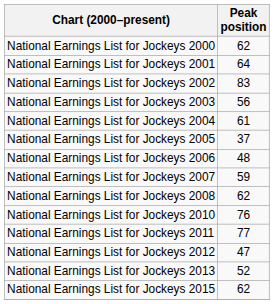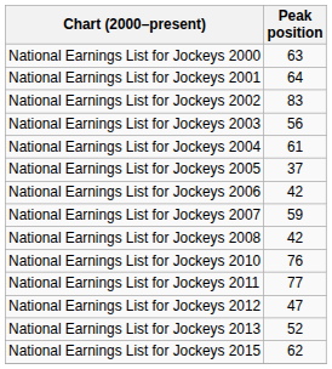 <table class="wikitable sortable">
 <tr>
 <th>Chart (2000–present)</th>
 <th>Peak<br>position</th>
 </tr>
 <tr>
 <td>National Earnings List for Jockeys 2000</td>
-<td style="text-align:center;">62</td>
+<td style="text-align:center;">63</td>
 </tr>
 <tr>
 <td>National Earnings List for Jockeys 2001</td>
 <td style="text-align:center;">64</td>
 </tr>
 <tr>
 <td>National Earnings List for Jockeys 2002</td>
 <td style="text-align:center;">83</td>
 </tr>
 <tr>
 <td>National Earnings List for Jockeys 2003</td>
 <td style="text-align:center;">56</td>
 </tr>
 <tr>
 <td>National Earnings List for Jockeys 2004</td>
 <td style="text-align:center;">61</td>
 </tr>
 <tr>
 <td>National Earnings List for Jockeys 2005</td>
 <td style="text-align:center;">37</td>
 </tr>
 <tr>
 <td>National Earnings List for Jockeys 2006</td>
-<td style="text-align:center;">48</td>
+<td style="text-align:center;">42</td>
 </tr>
 <tr>
 <td>National Earnings List for Jockeys 2007</td>
 <td style="text-align:center;">59</td>
 </tr>
 <tr>
 <td>National Earnings List for Jockeys 2008</td>
-<td style="text-align:center;">62</td>
+<td style="text-align:center;">42</td>
 </tr>
 <tr>
 <td>National Earnings List for Jockeys 2010</td>
 <td style="text-align:center;">76</td>
 </tr>
 <tr>
 <td>National Earnings List for Jockeys 2011</td>
 <td style="text-align:center;">77</td>
 </tr>
 <tr>
 <td>National Earnings List for Jockeys 2012</td>
 <td style="text-align:center;">47</td>
 </tr>
 <tr>
 <td>National Earnings List for Jockeys 2013</td>
 <td style="text-align:center;">52</td>
 </tr>
 <tr>
 <td>National Earnings List for Jockeys 2015</td>
 <td style="text-align:center;">62</td>
 </tr>
 <tr>
 </tr>
 </table>
